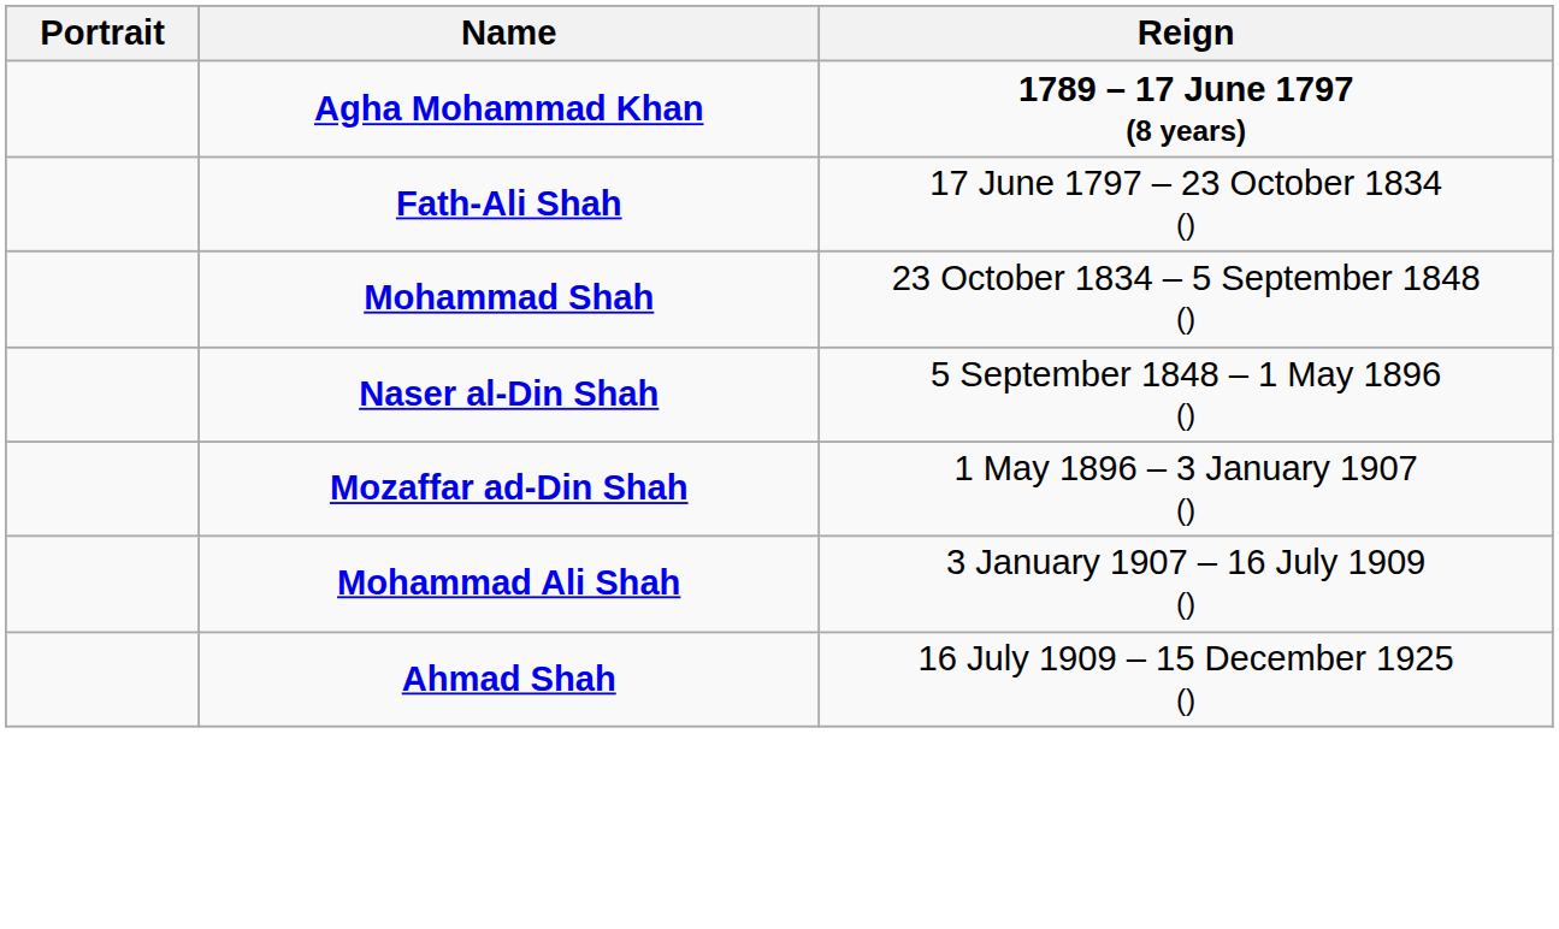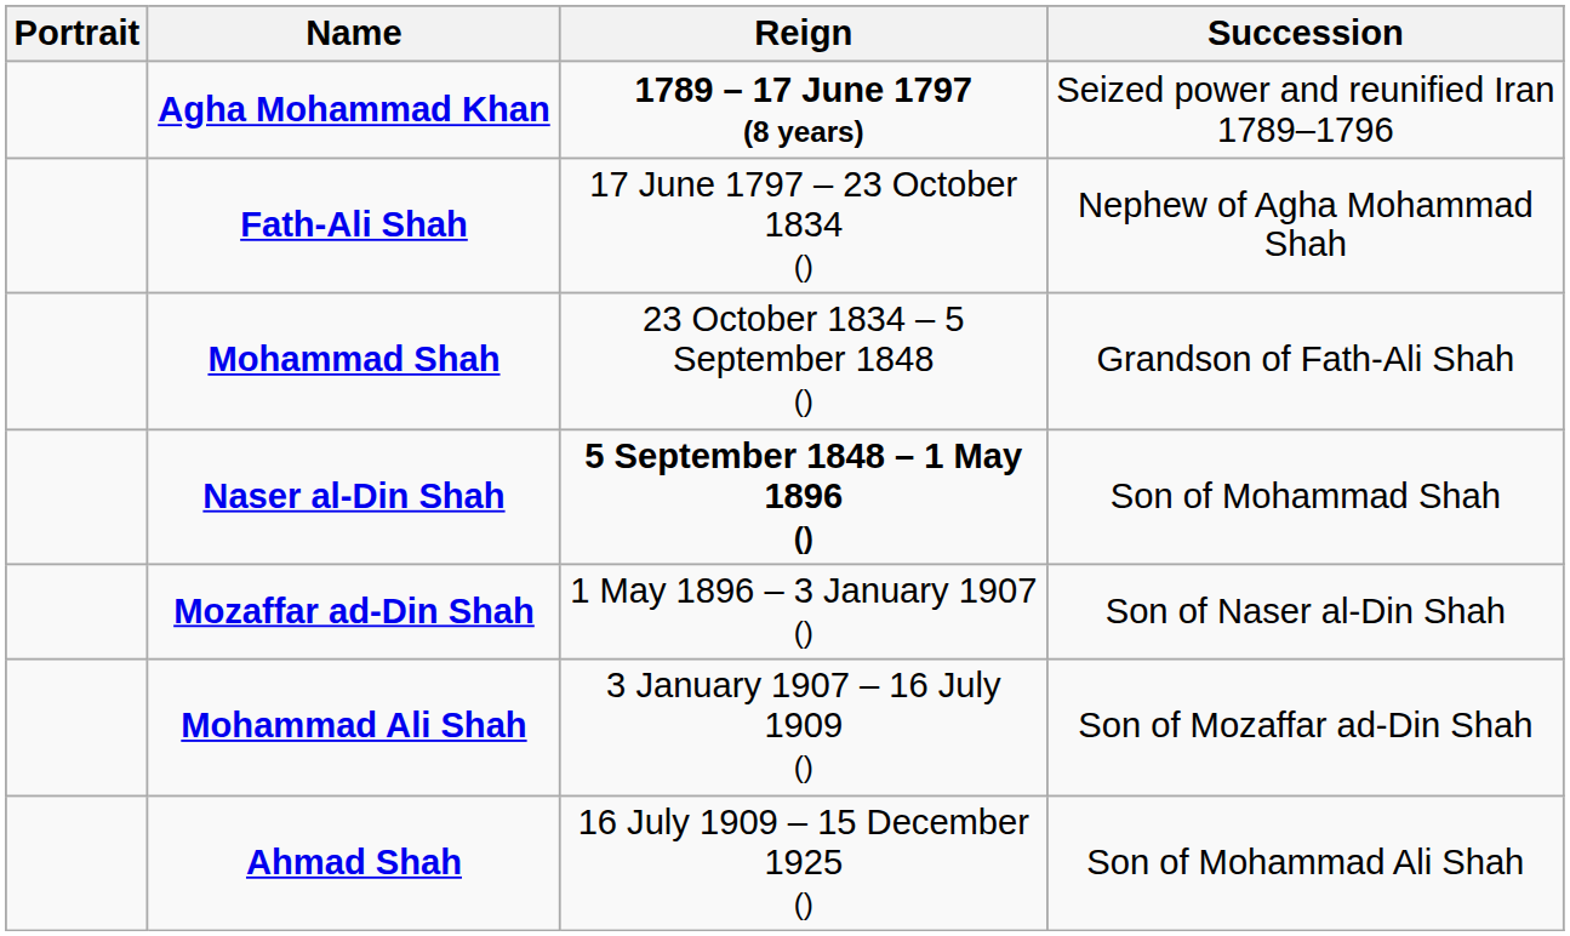 <table class="wikitable" style="text-align:center; width:80%;">
 <tr>
 <th width="7%">Portrait</th>
 <th width="27%">Name</th>
 <th width="32%">Reign</th>
+<th width="34%">Succession</th>
 </tr>
 <tr>
 <td></td>
 <td><a href='#'><strong>Agha Mohammad Khan</strong></a></td>
 <td><strong>1789 – 17 June 1797<br><small>(8 years)</small></strong></td>
+<td>Seized power and reunified Iran 1789–1796</td>
 </tr>
 <tr>
 <td></td>
 <td><a href='#'><strong>Fath-Ali Shah</strong></a></td>
 <td>17 June 1797 – 23 October 1834<br><small>()</small></td>
+<td>Nephew of Agha Mohammad Shah</td>
 </tr>
 <tr>
 <td></td>
 <td><a href='#'><strong>Mohammad Shah</strong></a></td>
 <td>23 October 1834 – 5 September 1848<br><small>()</small></td>
+<td>Grandson of Fath-Ali Shah</td>
 </tr>
 <tr>
 <td></td>
 <td><a href='#'><strong>Naser al-Din Shah</strong></a></td>
-<td>5 September 1848 – 1 May 1896<br><small>()</small></td>
+<td><strong>5 September 1848 – 1 May 1896<br><small>()</small></strong></td>
+<td>Son of Mohammad Shah</td>
 </tr>
 <tr>
 <td></td>
 <td><a href='#'><strong>Mozaffar ad-Din Shah</strong></a></td>
 <td>1 May 1896 – 3 January 1907<br><small>()</small></td>
+<td>Son of Naser al-Din Shah</td>
 </tr>
 <tr>
 <td></td>
 <td><a href='#'><strong>Mohammad Ali Shah</strong></a></td>
 <td>3 January 1907 – 16 July 1909<br><small>()</small></td>
+<td>Son of Mozaffar ad-Din Shah</td>
 </tr>
 <tr>
 <td></td>
 <td><a href='#'><strong>Ahmad Shah</strong></a></td>
 <td>16 July 1909 – 15 December 1925<br><small>()</small></td>
+<td>Son of Mohammad Ali Shah</td>
 </tr>
 </table>
